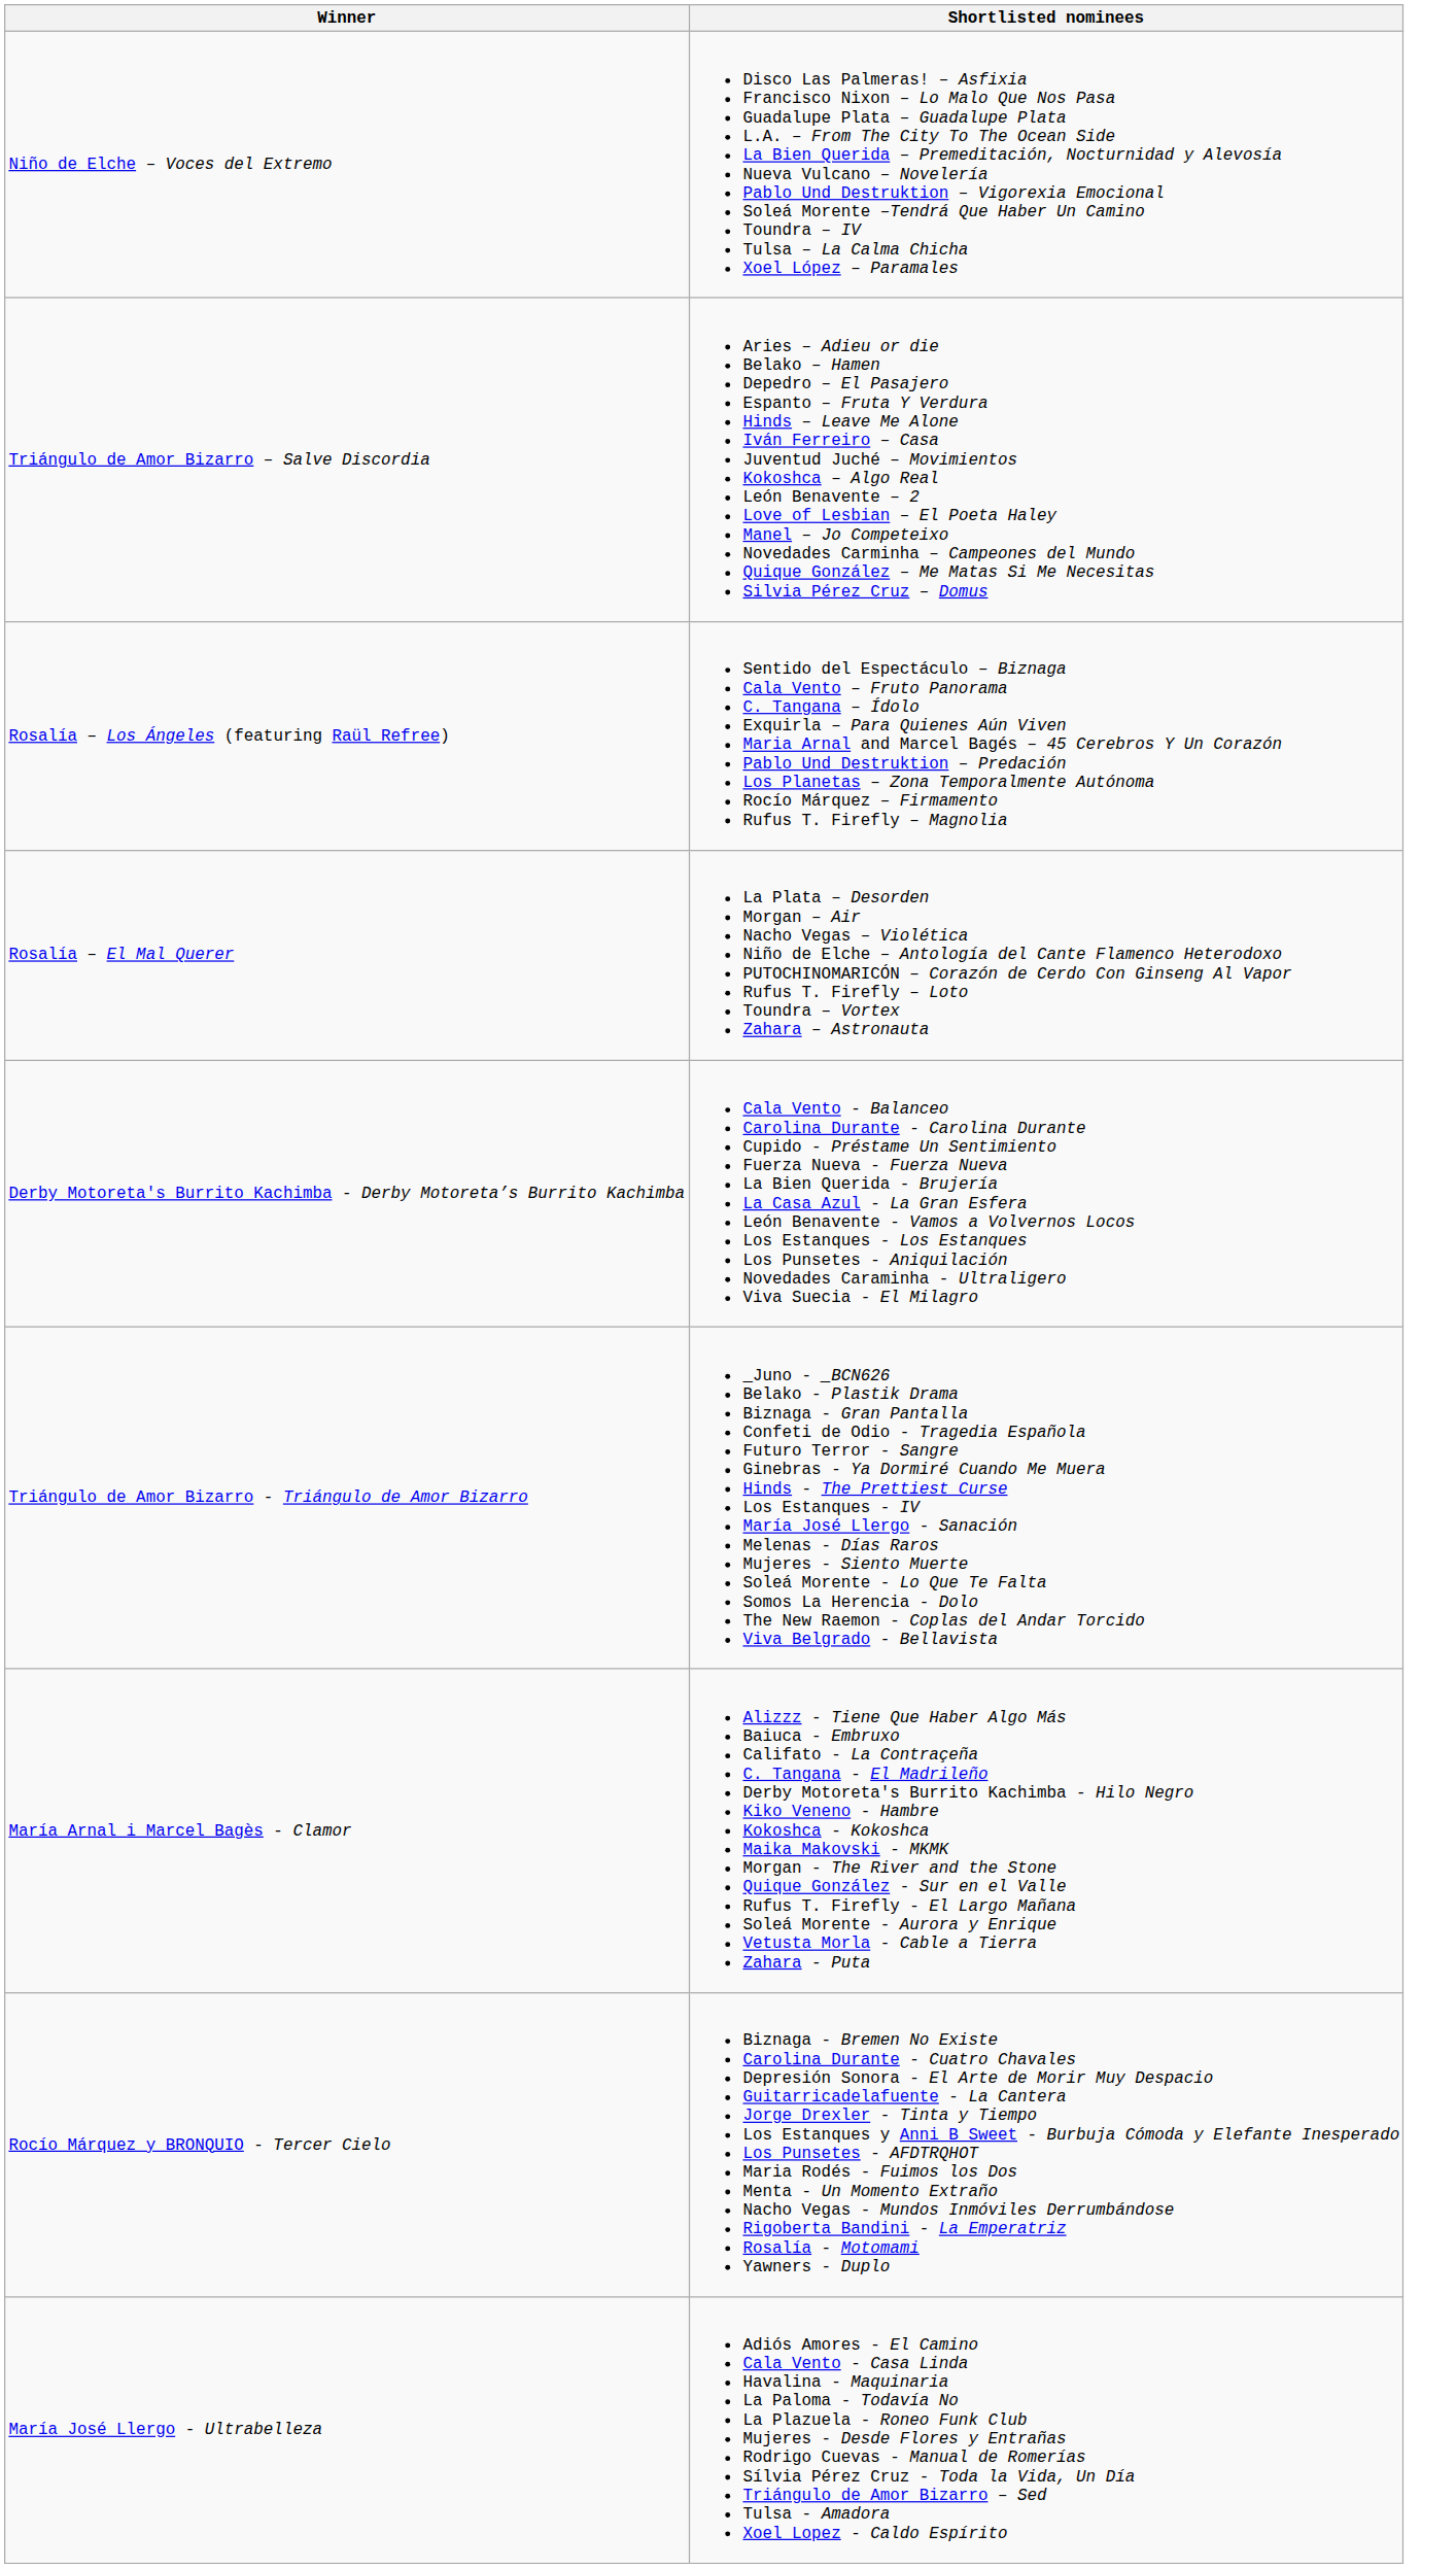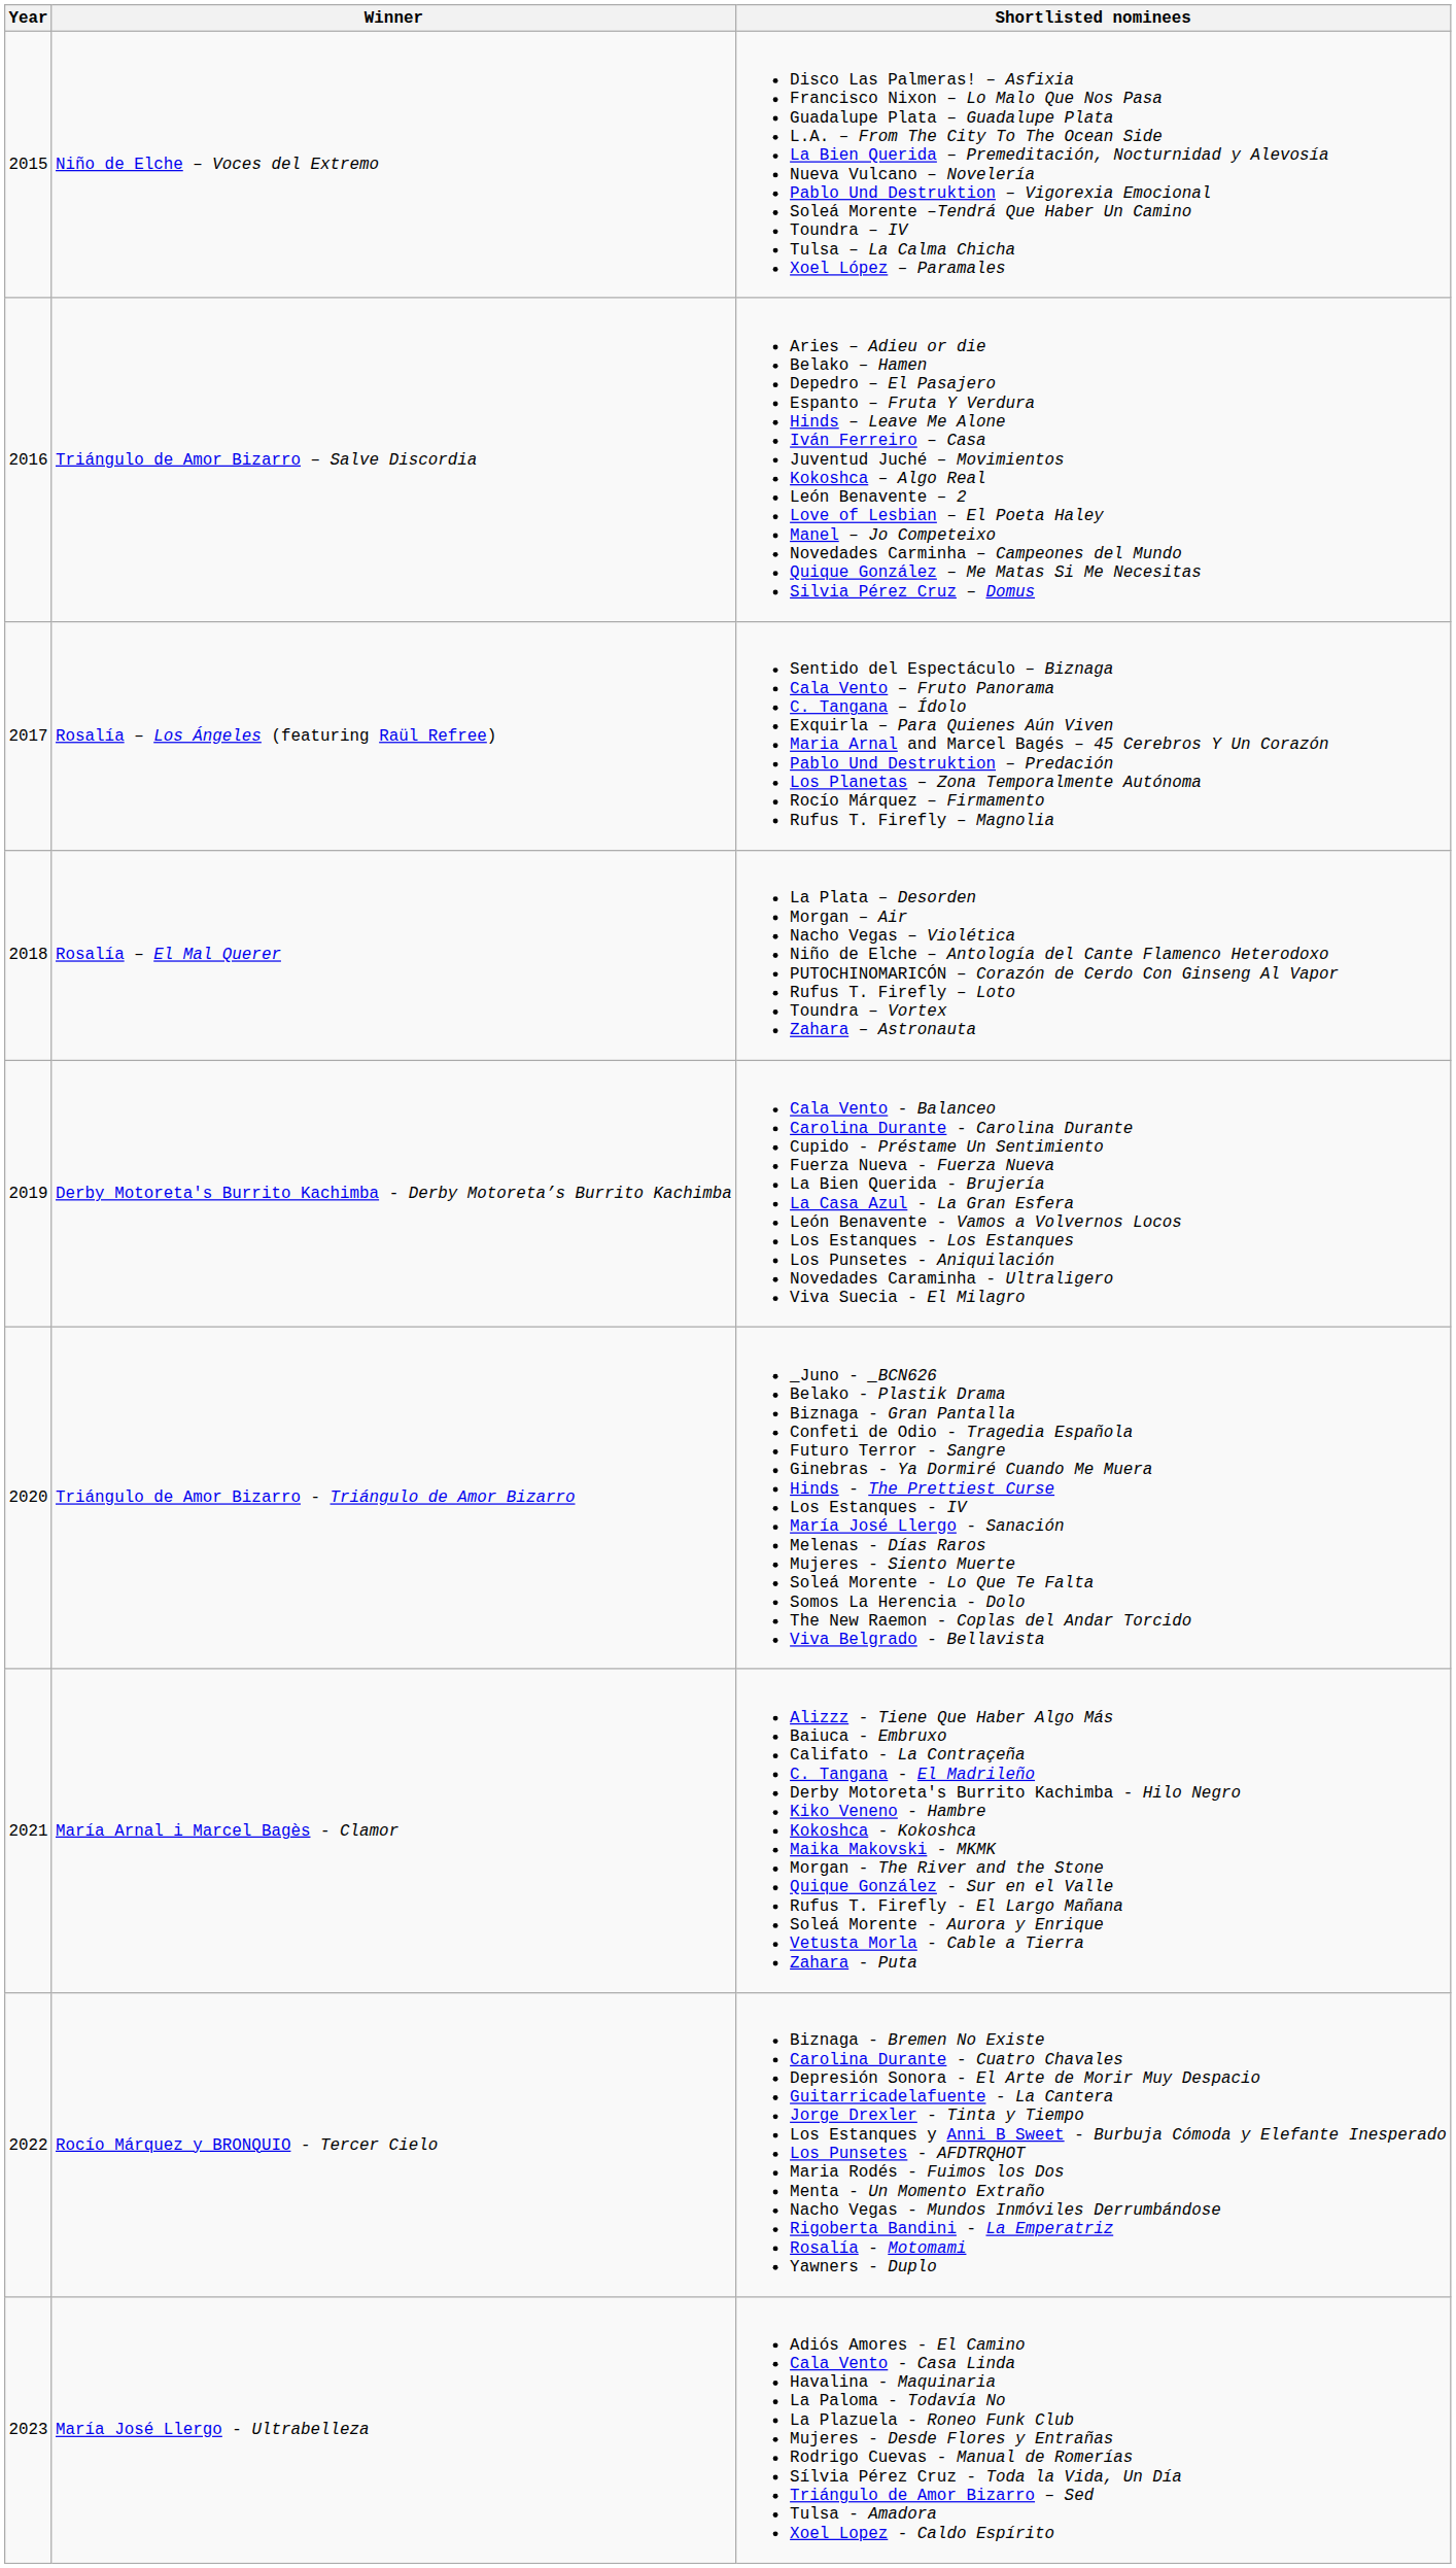 <table class="wikitable sortable">
 <tr>
+<th>Year</th>
 <th>Winner</th>
 <th class="unsortable">Shortlisted nominees</th>
 </tr>
 <tr>
+<td align="center">2015</td>
 <td><a href='#'>Niño de Elche</a> – <em>Voces del Extremo</em></td>
 <td><br><ul><li>Disco Las Palmeras! – <em>Asfixia</em></li><li>Francisco Nixon – <em>Lo Malo Que Nos Pasa</em></li><li>Guadalupe Plata – <em>Guadalupe Plata</em></li><li>L.A. – <em>From The City To The Ocean Side</em></li><li><a href='#'>La Bien Querida</a> – <em>Premeditación, Nocturnidad y Alevosía</em></li><li>Nueva Vulcano – <em>Novelería</em></li><li><a href='#'>Pablo Und Destruktion</a> – <em>Vigorexia Emocional</em></li><li>Soleá Morente –<em>Tendrá Que Haber Un Camino</em></li><li>Toundra – <em>IV</em></li><li>Tulsa – <em>La Calma Chicha</em></li><li><a href='#'>Xoel López</a> – <em>Paramales</em></li></ul></td>
 </tr>
 <tr>
+<td align="center">2016</td>
 <td><a href='#'>Triángulo de Amor Bizarro</a> – <em>Salve Discordia</em></td>
 <td><br><ul><li>Aries – <em>Adieu or die</em></li><li>Belako – <em>Hamen</em></li><li>Depedro – <em>El Pasajero</em></li><li>Espanto – <em>Fruta Y Verdura</em></li><li><a href='#'>Hinds</a> – <em>Leave Me Alone</em></li><li><a href='#'>Iván Ferreiro</a> – <em>Casa</em></li><li>Juventud Juché – <em>Movimientos</em></li><li><a href='#'>Kokoshca</a> – <em>Algo Real</em></li><li>León Benavente – <em>2</em></li><li><a href='#'>Love of Lesbian</a> – <em>El Poeta Haley</em></li><li><a href='#'>Manel</a> – <em>Jo Competeixo</em></li><li>Novedades Carminha – <em>Campeones del Mundo</em></li><li><a href='#'>Quique González</a> – <em>Me Matas Si Me Necesitas</em></li><li><a href='#'>Silvia Pérez Cruz</a> – <em><a href='#'>Domus</a></em></li></ul></td>
 </tr>
 <tr>
+<td align="center">2017</td>
 <td><a href='#'>Rosalía</a> – <em><a href='#'>Los Ángeles</a></em> (featuring <a href='#'>Raül Refree</a>)</td>
 <td><br><ul><li>Sentido del Espectáculo – <em>Biznaga</em></li><li><a href='#'>Cala Vento</a> – <em>Fruto Panorama</em></li><li><a href='#'>C. Tangana</a> – <em>Ídolo</em></li><li>Exquirla – <em>Para Quienes Aún Viven</em></li><li><a href='#'>Maria Arnal</a> and Marcel Bagés – <em>45 Cerebros Y Un Corazón</em></li><li><a href='#'>Pablo Und Destruktion</a> – <em>Predación</em></li><li><a href='#'>Los Planetas</a> – <em>Zona Temporalmente Autónoma</em></li><li>Rocío Márquez – <em>Firmamento</em></li><li>Rufus T. Firefly – <em>Magnolia</em></li></ul></td>
 </tr>
 <tr>
+<td align="center">2018</td>
 <td><a href='#'>Rosalía</a> – <em><a href='#'>El Mal Querer</a></em></td>
 <td><br><ul><li>La Plata – <em>Desorden</em></li><li>Morgan – <em>Air</em></li><li>Nacho Vegas – <em>Violética</em></li><li>Niño de Elche – <em>Antología del Cante Flamenco Heterodoxo</em></li><li>PUTOCHINOMARICÓN – <em>Corazón de Cerdo Con Ginseng Al Vapor</em></li><li>Rufus T. Firefly – <em>Loto</em></li><li>Toundra – <em>Vortex</em></li><li><a href='#'>Zahara</a> – <em>Astronauta</em></li></ul></td>
 </tr>
 <tr>
+<td align="center">2019</td>
 <td><a href='#'>Derby Motoreta's Burrito Kachimba</a> - <em>Derby Motoreta’s Burrito Kachimba</em></td>
 <td><br><ul><li><a href='#'>Cala Vento</a> - <em>Balanceo</em></li><li><a href='#'>Carolina Durante</a> - <em>Carolina Durante</em></li><li>Cupido - <em>Préstame Un Sentimiento</em></li><li>Fuerza Nueva - <em>Fuerza Nueva</em></li><li>La Bien Querida - <em>Brujería</em></li><li><a href='#'>La Casa Azul</a> - <em>La Gran Esfera</em></li><li>León Benavente - <em>Vamos a Volvernos Locos</em></li><li>Los Estanques - <em>Los Estanques</em></li><li>Los Punsetes - <em>Aniquilación</em></li><li>Novedades Caraminha - <em>Ultraligero</em></li><li>Viva Suecia - <em>El Milagro</em></li></ul></td>
 </tr>
 <tr>
+<td align="center">2020</td>
 <td><a href='#'>Triángulo de Amor Bizarro</a> - <em><a href='#'>Triángulo de Amor Bizarro</a></em></td>
 <td><br><ul><li>_Juno - <em>_BCN626</em></li><li>Belako - <em>Plastik Drama</em></li><li>Biznaga - <em>Gran Pantalla</em></li><li>Confeti de Odio - <em>Tragedia Española</em></li><li>Futuro Terror - <em>Sangre</em></li><li>Ginebras - <em>Ya Dormiré Cuando Me Muera</em></li><li><a href='#'>Hinds</a> - <em><a href='#'>The Prettiest Curse</a></em></li><li>Los Estanques - <em>IV</em></li><li><a href='#'>María José Llergo</a> - <em>Sanación</em></li><li>Melenas - <em>Días Raros</em></li><li>Mujeres - <em>Siento Muerte</em></li><li>Soleá Morente - <em>Lo Que Te Falta</em></li><li>Somos La Herencia - <em>Dolo</em></li><li>The New Raemon - <em>Coplas del Andar Torcido</em></li><li><a href='#'>Viva Belgrado</a> - <em>Bellavista</em></li></ul></td>
 </tr>
 <tr>
+<td align="center">2021</td>
 <td><a href='#'>María Arnal i Marcel Bagès</a> - <em>Clamor</em></td>
 <td><br><ul><li><a href='#'>Alizzz</a> - <em>Tiene Que Haber Algo Más</em></li><li>Baiuca - <em>Embruxo</em></li><li>Califato  - <em>La Contraçeña</em></li><li><a href='#'>C. Tangana</a> - <em><a href='#'>El Madrileño</a></em></li><li>Derby Motoreta's Burrito Kachimba - <em>Hilo Negro</em></li><li><a href='#'>Kiko Veneno</a> - <em>Hambre</em></li><li><a href='#'>Kokoshca</a> - <em>Kokoshca</em></li><li><a href='#'>Maika Makovski</a> - <em>MKMK</em></li><li>Morgan - <em>The River and the Stone</em></li><li><a href='#'>Quique González</a> - <em>Sur en el Valle</em></li><li>Rufus T. Firefly - <em>El Largo Mañana</em></li><li>Soleá Morente - <em>Aurora y Enrique</em></li><li><a href='#'>Vetusta Morla</a> - <em>Cable a Tierra</em></li><li><a href='#'>Zahara</a> - <em>Puta</em></li></ul></td>
 </tr>
 <tr>
+<td align="center">2022</td>
 <td><a href='#'>Rocío Márquez y BRONQUIO</a> - <em>Tercer Cielo</em></td>
 <td><br><ul><li>Biznaga - <em>Bremen No Existe</em></li><li><a href='#'>Carolina Durante</a> - <em>Cuatro Chavales</em></li><li>Depresión Sonora - <em>El Arte de Morir Muy Despacio</em></li><li><a href='#'>Guitarricadelafuente</a> - <em>La Cantera</em></li><li><a href='#'>Jorge Drexler</a> - <em>Tinta y Tiempo</em></li><li>Los Estanques y <a href='#'>Anni B Sweet</a> - <em>Burbuja Cómoda y Elefante Inesperado</em></li><li><a href='#'>Los Punsetes</a> - <em>AFDTRQHOT</em></li><li>Maria Rodés - <em>Fuimos los Dos</em></li><li>Menta - <em>Un Momento Extraño</em></li><li>Nacho Vegas - <em>Mundos Inmóviles Derrumbándose</em></li><li><a href='#'>Rigoberta Bandini</a> - <em><a href='#'>La Emperatriz</a></em></li><li><a href='#'>Rosalía</a> - <em><a href='#'>Motomami</a></em></li><li>Yawners - <em>Duplo</em></li></ul></td>
 </tr>
 <tr>
+<td align="center">2023</td>
 <td><a href='#'>María José Llergo</a> - <em>Ultrabelleza</em></td>
 <td><br><ul><li>Adiós Amores - <em>El Camino</em></li><li><a href='#'>Cala Vento</a> - <em>Casa Linda</em></li><li>Havalina - <em>Maquinaria</em></li><li>La Paloma - <em>Todavía No</em></li><li>La Plazuela - <em>Roneo Funk Club</em></li><li>Mujeres - <em>Desde Flores y Entrañas</em></li><li>Rodrigo Cuevas - <em>Manual de Romerías</em></li><li>Sílvia Pérez Cruz - <em>Toda la Vida, Un Día</em></li><li><a href='#'>Triángulo de Amor Bizarro</a> – <em>Sed</em></li><li>Tulsa - <em>Amadora</em></li><li><a href='#'>Xoel Lopez</a> - <em>Caldo Espírito</em></li></ul></td>
 </tr>
 </table>
